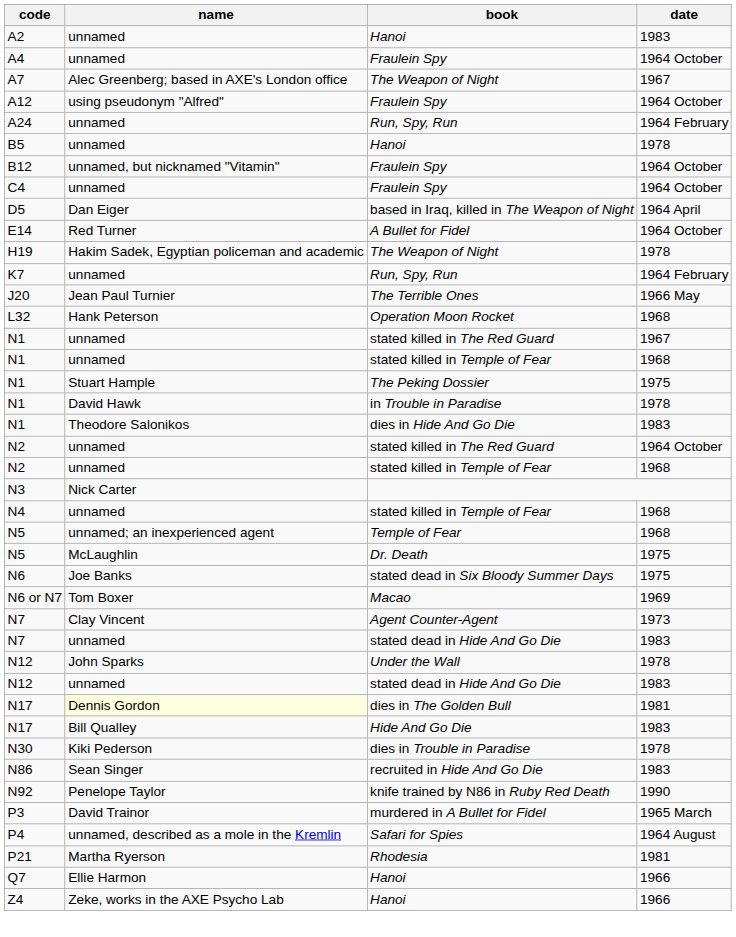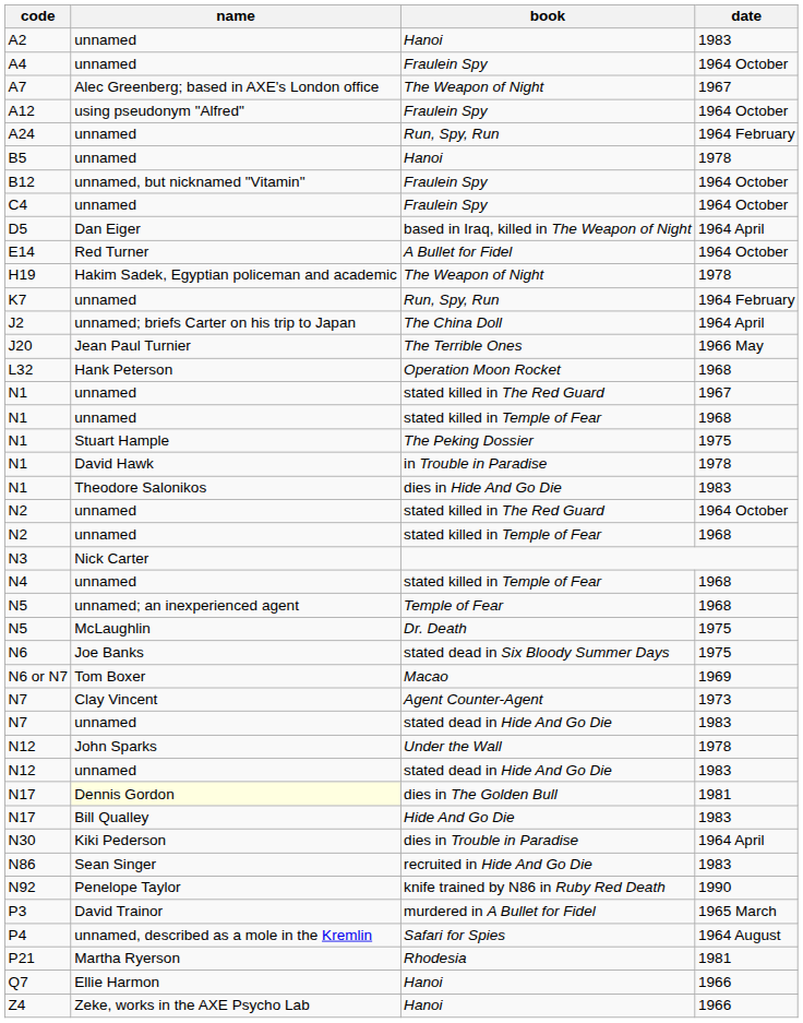 <table class="wikitable sortable">
 <tr>
 <th>code</th>
 <th>name</th>
 <th>book</th>
 <th>date</th>
 </tr>
 <tr>
 <td>A2</td>
 <td>unnamed</td>
 <td><em>Hanoi</em></td>
 <td>1983</td>
 </tr>
 <tr>
 <td>A4</td>
 <td>unnamed</td>
 <td><em>Fraulein Spy</em></td>
 <td>1964 October</td>
 </tr>
 <tr>
 <td>A7</td>
 <td>Alec Greenberg; based in AXE's London office</td>
 <td><em>The Weapon of Night</em></td>
 <td>1967</td>
 </tr>
 <tr>
 <td>A12</td>
 <td>using pseudonym "Alfred"</td>
 <td><em>Fraulein Spy</em></td>
 <td>1964 October</td>
 </tr>
 <tr>
 <td>A24</td>
 <td>unnamed</td>
 <td><em>Run, Spy, Run</em></td>
 <td>1964 February</td>
 </tr>
 <tr>
 <td>B5</td>
 <td>unnamed</td>
 <td><em>Hanoi</em></td>
 <td>1978</td>
 </tr>
 <tr>
 <td>B12</td>
 <td>unnamed, but nicknamed "Vitamin"</td>
 <td><em>Fraulein Spy</em></td>
 <td>1964 October</td>
 </tr>
 <tr>
 <td>C4</td>
 <td>unnamed</td>
 <td><em>Fraulein Spy</em></td>
 <td>1964 October</td>
 </tr>
 <tr>
 <td>D5</td>
 <td>Dan Eiger</td>
 <td>based in Iraq, killed in <em>The Weapon of Night</em></td>
 <td>1964 April</td>
 </tr>
 <tr>
 <td>E14</td>
 <td>Red Turner</td>
 <td><em>A Bullet for Fidel</em></td>
 <td>1964 October</td>
 </tr>
 <tr>
 <td>H19</td>
 <td>Hakim Sadek, Egyptian policeman and academic</td>
 <td><em>The Weapon of Night</em></td>
 <td>1978</td>
 </tr>
 <tr>
 <td>K7</td>
 <td>unnamed</td>
 <td><em>Run, Spy, Run</em></td>
 <td>1964 February</td>
+</tr>
+<tr>
+<td>J2</td>
+<td>unnamed; briefs Carter on his trip to Japan</td>
+<td><em>The China Doll</em></td>
+<td>1964 April</td>
 </tr>
 <tr>
 <td>J20</td>
 <td>Jean Paul Turnier</td>
 <td><em>The Terrible Ones</em></td>
 <td>1966 May</td>
 </tr>
 <tr>
 <td>L32</td>
 <td>Hank Peterson</td>
 <td><em>Operation Moon Rocket</em></td>
 <td>1968</td>
 </tr>
 <tr>
 <td>N1</td>
 <td>unnamed</td>
 <td>stated killed in <em>The Red Guard</em></td>
 <td>1967</td>
 </tr>
 <tr>
 <td>N1</td>
 <td>unnamed</td>
 <td>stated killed in <em>Temple of Fear</em></td>
 <td>1968</td>
 </tr>
 <tr>
 <td>N1</td>
 <td>Stuart Hample</td>
 <td><em>The Peking Dossier</em></td>
 <td>1975</td>
 </tr>
 <tr>
 <td>N1</td>
 <td>David Hawk</td>
 <td>in <em>Trouble in Paradise</em></td>
 <td>1978</td>
 </tr>
 <tr>
 <td>N1</td>
 <td>Theodore Salonikos</td>
 <td>dies in <em>Hide And Go Die</em></td>
 <td>1983</td>
 </tr>
 <tr>
 <td>N2</td>
 <td>unnamed</td>
 <td>stated killed in <em>The Red Guard</em></td>
 <td>1964 October</td>
 </tr>
 <tr>
 <td>N2</td>
 <td>unnamed</td>
 <td>stated killed in <em>Temple of Fear</em></td>
 <td>1968</td>
 </tr>
 <tr>
 <td>N3</td>
 <td>Nick Carter</td>
 </tr>
 <tr>
 <td>N4</td>
 <td>unnamed</td>
 <td>stated killed in <em>Temple of Fear</em></td>
 <td>1968</td>
 </tr>
 <tr>
 <td>N5</td>
 <td>unnamed; an inexperienced agent</td>
 <td><em>Temple of Fear</em></td>
 <td>1968</td>
 </tr>
 <tr>
 <td>N5</td>
 <td>McLaughlin</td>
 <td><em>Dr. Death</em></td>
 <td>1975</td>
 </tr>
 <tr>
 <td>N6</td>
 <td>Joe Banks</td>
 <td>stated dead in <em>Six Bloody Summer Days</em></td>
 <td>1975</td>
 </tr>
 <tr>
 <td>N6 or N7</td>
 <td>Tom Boxer</td>
 <td><em>Macao</em></td>
 <td>1969</td>
 </tr>
 <tr>
 <td>N7</td>
 <td>Clay Vincent</td>
 <td><em>Agent Counter-Agent</em></td>
 <td>1973</td>
 </tr>
 <tr>
 <td>N7</td>
 <td>unnamed</td>
 <td>stated dead in <em>Hide And Go Die</em></td>
 <td>1983</td>
 </tr>
 <tr>
 <td>N12</td>
 <td>John Sparks</td>
 <td><em>Under the Wall</em></td>
 <td>1978</td>
 </tr>
 <tr>
 <td>N12</td>
 <td>unnamed</td>
 <td>stated dead in <em>Hide And Go Die</em></td>
 <td>1983</td>
 </tr>
 <tr>
 <td>N17</td>
 <td style="background: lightyellow;">Dennis Gordon</td>
 <td>dies in <em>The Golden Bull</em></td>
 <td>1981</td>
 </tr>
 <tr>
 <td>N17</td>
 <td>Bill Qualley</td>
 <td><em>Hide And Go Die</em></td>
 <td>1983</td>
 </tr>
 <tr>
 <td>N30</td>
 <td>Kiki Pederson</td>
 <td>dies in <em>Trouble in Paradise</em></td>
-<td>1978</td>
+<td>1964 April</td>
 </tr>
 <tr>
 <td>N86</td>
 <td>Sean Singer</td>
 <td>recruited in <em>Hide And Go Die</em></td>
 <td>1983</td>
 </tr>
 <tr>
 <td>N92</td>
 <td>Penelope Taylor</td>
 <td>knife trained by N86 in <em>Ruby Red Death</em></td>
 <td>1990</td>
 </tr>
 <tr>
 <td>P3</td>
 <td>David Trainor</td>
 <td>murdered in <em>A Bullet for Fidel</em></td>
 <td>1965 March</td>
 </tr>
 <tr>
 <td>P4</td>
 <td>unnamed, described as a mole in the <a href='#'>Kremlin</a></td>
 <td><em>Safari for Spies</em></td>
 <td>1964 August</td>
 </tr>
 <tr>
 <td>P21</td>
 <td>Martha Ryerson</td>
 <td><em>Rhodesia</em></td>
 <td>1981</td>
 </tr>
 <tr>
 <td>Q7</td>
 <td>Ellie Harmon</td>
 <td><em>Hanoi</em></td>
 <td>1966</td>
 </tr>
 <tr>
 <td>Z4</td>
 <td>Zeke, works in the AXE Psycho Lab</td>
 <td><em>Hanoi</em></td>
 <td>1966</td>
 </tr>
 </table>
